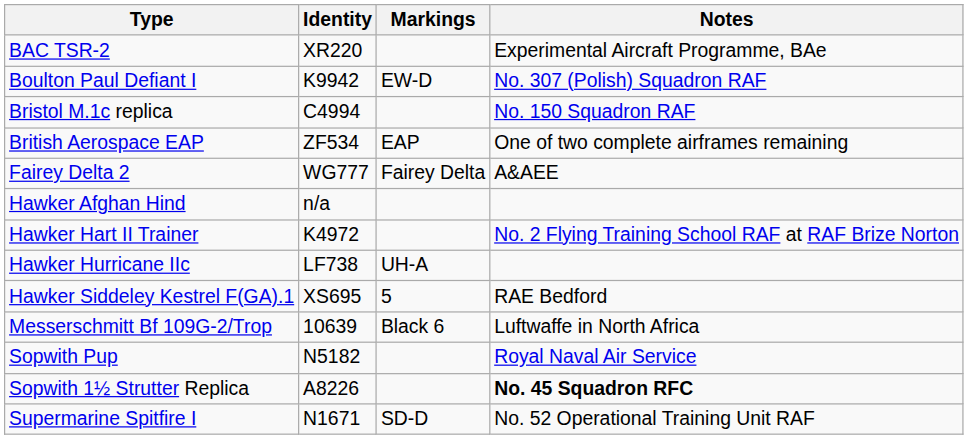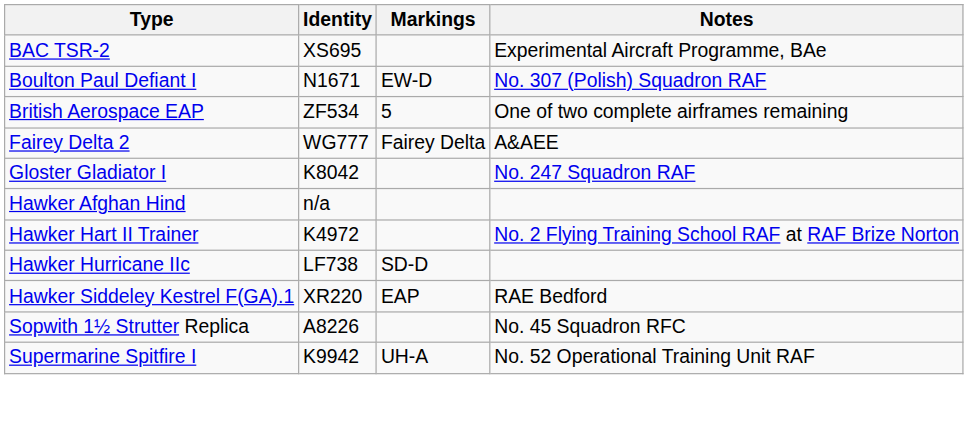 <table class="wikitable sortable">
 <tr>
 <th>Type</th>
 <th>Identity</th>
 <th>Markings</th>
 <th>Notes</th>
 </tr>
 <tr>
 <td><a href='#'>BAC TSR-2</a></td>
-<td>XR220</td>
+<td>XS695</td>
 <td></td>
 <td>Experimental Aircraft Programme, BAe</td>
 </tr>
 <tr>
 <td><a href='#'>Boulton Paul Defiant I</a></td>
-<td>K9942</td>
+<td>N1671</td>
 <td>EW-D</td>
 <td><a href='#'>No. 307 (Polish) Squadron RAF</a></td>
 </tr>
 <tr>
-<td><a href='#'>Bristol M.1c</a> replica</td>
-<td>C4994</td>
-<td></td>
-<td><a href='#'>No. 150 Squadron RAF</a></td>
-</tr>
-<tr>
 <td><a href='#'>British Aerospace EAP</a></td>
 <td>ZF534</td>
-<td>EAP</td>
+<td>5</td>
 <td>One of two complete airframes remaining</td>
 </tr>
 <tr>
 <td><a href='#'>Fairey Delta 2</a></td>
 <td>WG777</td>
 <td>Fairey Delta</td>
 <td>A&AEE</td>
+</tr>
+<tr>
+<td><a href='#'>Gloster Gladiator I</a></td>
+<td>K8042</td>
+<td></td>
+<td><a href='#'>No. 247 Squadron RAF</a></td>
 </tr>
 <tr>
 <td><a href='#'>Hawker Afghan Hind</a></td>
 <td>n/a</td>
 <td></td>
 <td></td>
 </tr>
 <tr>
 <td><a href='#'>Hawker Hart II Trainer</a></td>
 <td>K4972</td>
 <td></td>
 <td><a href='#'>No. 2 Flying Training School RAF</a> at <a href='#'>RAF Brize Norton</a></td>
 </tr>
 <tr>
 <td><a href='#'>Hawker Hurricane IIc</a></td>
 <td>LF738</td>
-<td>UH-A</td>
+<td>SD-D</td>
 <td></td>
 </tr>
 <tr>
 <td><a href='#'>Hawker Siddeley Kestrel F(GA).1</a></td>
-<td>XS695</td>
-<td>5</td>
+<td>XR220</td>
+<td>EAP</td>
 <td>RAE Bedford</td>
-</tr>
-<tr>
-<td><a href='#'>Messerschmitt Bf 109G-2/Trop</a></td>
-<td>10639</td>
-<td>Black 6</td>
-<td>Luftwaffe in North Africa</td>
-</tr>
-<tr>
-<td><a href='#'>Sopwith Pup</a></td>
-<td>N5182</td>
-<td></td>
-<td><a href='#'>Royal Naval Air Service</a></td>
 </tr>
 <tr>
 <td><a href='#'>Sopwith 1½ Strutter</a> Replica</td>
 <td>A8226</td>
 <td></td>
-<td><strong>No. 45 Squadron RFC</strong></td>
+<td>No. 45 Squadron RFC</td>
 </tr>
 <tr>
 <td><a href='#'>Supermarine Spitfire I</a></td>
-<td>N1671</td>
-<td>SD-D</td>
+<td>K9942</td>
+<td>UH-A</td>
 <td>No. 52 Operational Training Unit RAF</td>
 </tr>
 </table>
